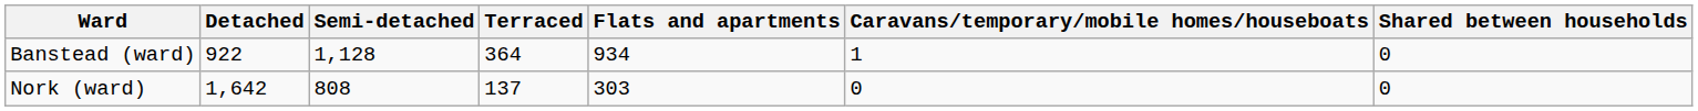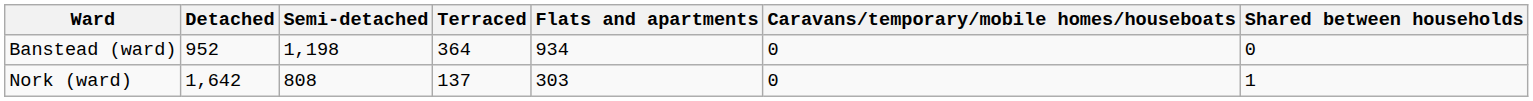 <table class="wikitable">
 <tr>
 <th>Ward</th>
 <th>Detached</th>
 <th>Semi-detached</th>
 <th>Terraced</th>
 <th>Flats and apartments</th>
 <th>Caravans/temporary/mobile homes/houseboats</th>
 <th>Shared between households</th>
 </tr>
 <tr>
 <td>Banstead (ward)</td>
-<td>922</td>
-<td>1,128</td>
+<td>952</td>
+<td>1,198</td>
 <td>364</td>
 <td>934</td>
-<td>1</td>
+<td>0</td>
 <td>0</td>
 </tr>
 <tr>
 <td>Nork (ward)</td>
 <td>1,642</td>
 <td>808</td>
 <td>137</td>
 <td>303</td>
 <td>0</td>
-<td>0</td>
+<td>1</td>
 </tr>
 </table>
